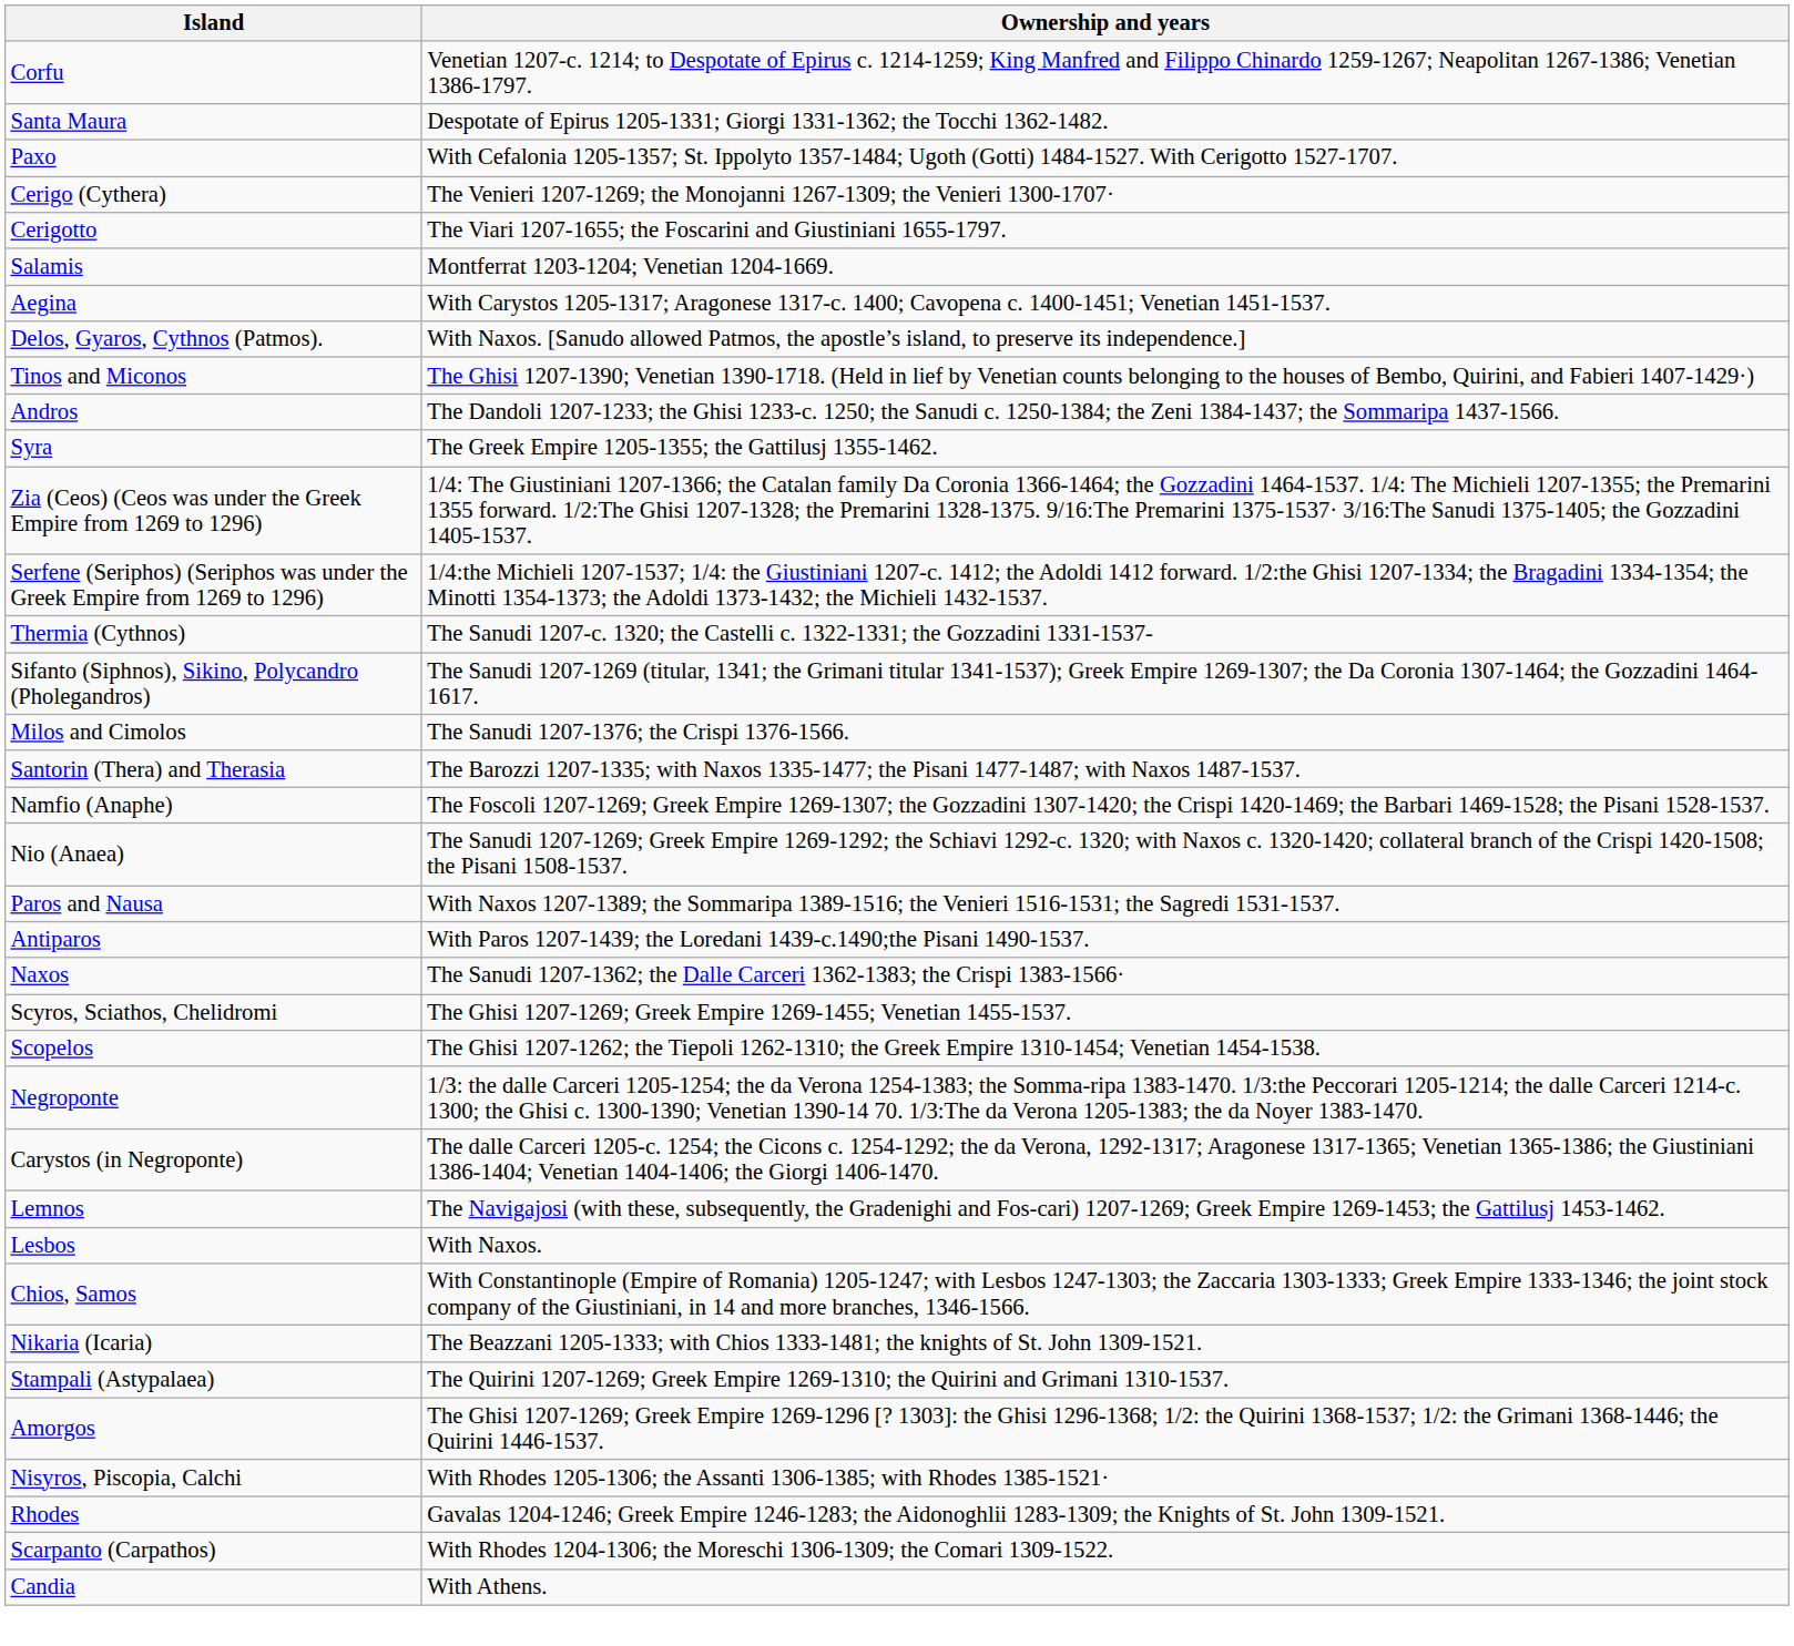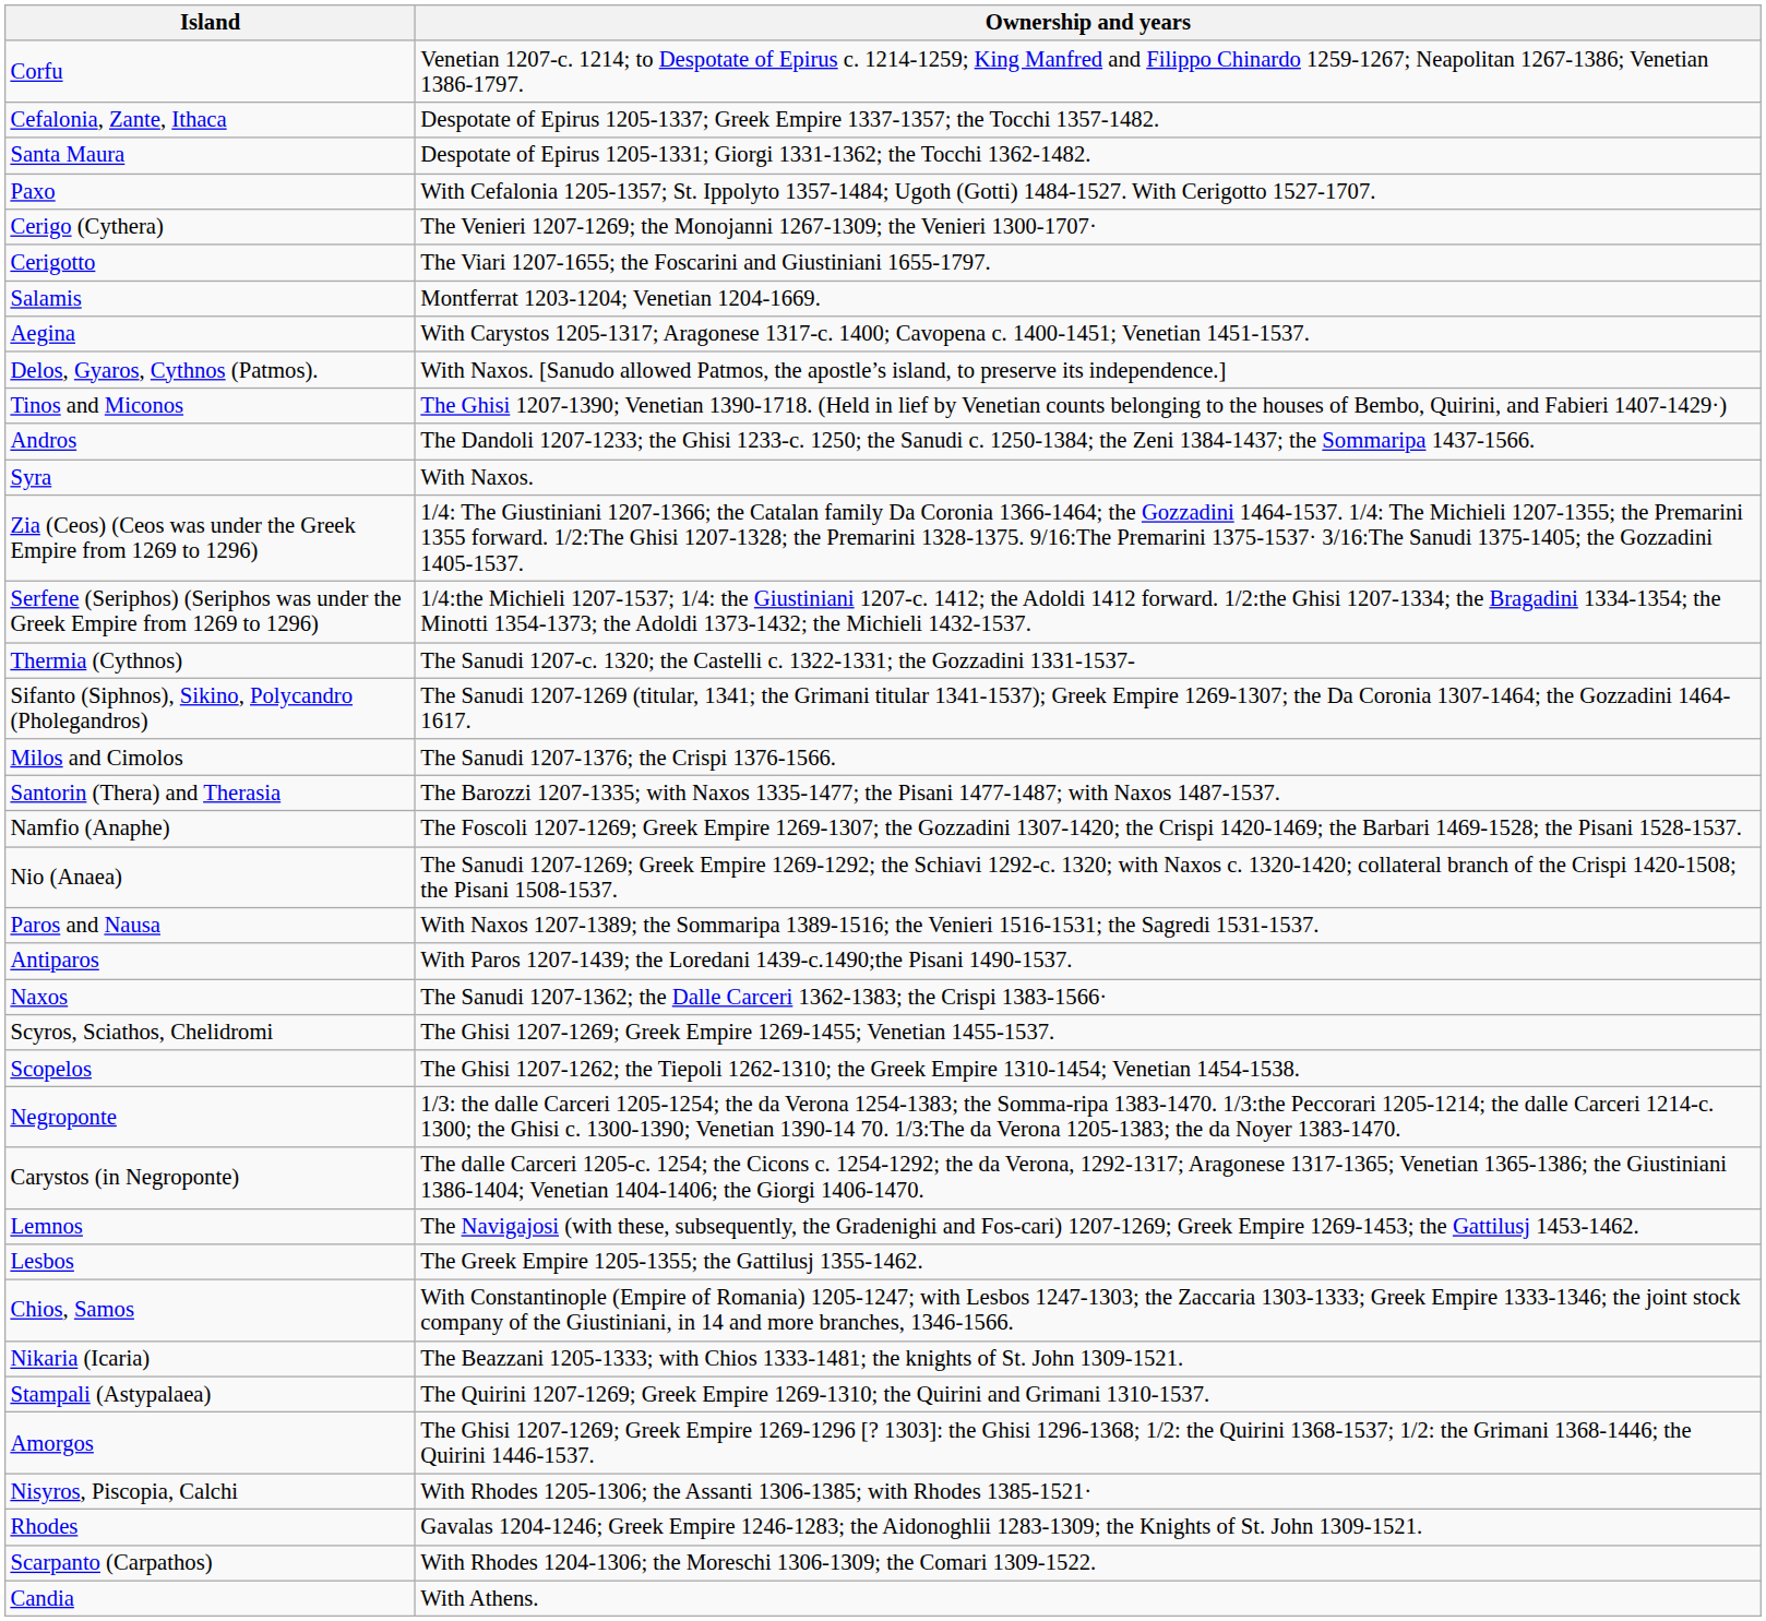 <table class="wikitable">
 <tr>
 <th>Island</th>
 <th>Ownership and years</th>
 </tr>
 <tr>
 <td><a href='#'>Corfu</a></td>
 <td>Venetian 1207-c. 1214; to <a href='#'>Despotate of Epirus</a> c. 1214-1259; <a href='#'>King Manfred</a> and <a href='#'>Filippo Chinardo</a> 1259-1267; Neapolitan 1267-1386; Venetian 1386-1797.</td>
+</tr>
+<tr>
+<td><a href='#'>Cefalonia</a>, <a href='#'>Zante</a>, <a href='#'>Ithaca</a></td>
+<td>Despotate of Epirus 1205-1337; Greek Empire 1337-1357; the Tocchi 1357-1482.</td>
 </tr>
 <tr>
 <td><a href='#'>Santa Maura</a></td>
 <td>Despotate of Epirus 1205-1331; Giorgi 1331-1362; the Tocchi 1362-1482.</td>
 </tr>
 <tr>
 <td><a href='#'>Paxo</a></td>
 <td>With Cefalonia 1205-1357; St. Ippolyto 1357-1484; Ugoth (Gotti) 1484-1527. With Cerigotto 1527-1707.</td>
 </tr>
 <tr>
 <td><a href='#'>Cerigo</a> (Cythera)</td>
 <td>The Venieri 1207-1269; the Monojanni 1267-1309; the Venieri 1300-1707·</td>
 </tr>
 <tr>
 <td><a href='#'>Cerigotto</a></td>
 <td>The Viari 1207-1655; the Foscarini and Giustiniani 1655-1797.</td>
 </tr>
 <tr>
 <td><a href='#'>Salamis</a></td>
 <td>Montferrat 1203-1204; Venetian 1204-1669.</td>
 </tr>
 <tr>
 <td><a href='#'>Aegina</a></td>
 <td>With Carystos 1205-1317; Aragonese 1317-c. 1400; Cavopena c. 1400-1451; Venetian 1451-1537.</td>
 </tr>
 <tr>
 <td><a href='#'>Delos</a>, <a href='#'>Gyaros</a>, <a href='#'>Cythnos</a> (Patmos).</td>
 <td>With Naxos. [Sanudo allowed Patmos, the apostle’s island, to preserve its independence.]</td>
 </tr>
 <tr>
 <td><a href='#'>Tinos</a> and <a href='#'>Miconos</a></td>
 <td><a href='#'>The Ghisi</a> 1207-1390; Venetian 1390-1718. (Held in lief by Venetian counts belonging to the houses of Bembo, Quirini, and Fabieri 1407-1429·)</td>
 </tr>
 <tr>
 <td><a href='#'>Andros</a></td>
 <td>The Dandoli 1207-1233; the Ghisi 1233-c. 1250; the Sanudi c. 1250-1384; the Zeni 1384-1437; the <a href='#'>Sommaripa</a> 1437-1566.</td>
 </tr>
 <tr>
 <td><a href='#'>Syra</a></td>
-<td>The Greek Empire 1205-1355; the Gattilusj 1355-1462.</td>
+<td>With Naxos.</td>
 </tr>
 <tr>
 <td><a href='#'>Zia</a> (Ceos) (Ceos was under the Greek Empire from 1269 to 1296)</td>
 <td>1/4: The Giustiniani 1207-1366; the Catalan family Da Coronia 1366-1464; the <a href='#'>Gozzadini</a> 1464-1537. 1/4: The Michieli 1207-1355; the Premarini 1355 forward. 1/2:The Ghisi 1207-1328; the Premarini 1328-1375. 9/16:The Premarini 1375-1537· 3/16:The Sanudi 1375-1405; the Gozzadini 1405-1537.</td>
 </tr>
 <tr>
 <td><a href='#'>Serfene</a> (Seriphos) (Seriphos was under the Greek Empire from 1269 to 1296)</td>
 <td>1/4:the Michieli 1207-1537; 1/4: the <a href='#'>Giustiniani</a> 1207-c. 1412; the Adoldi 1412 forward. 1/2:the Ghisi 1207-1334; the <a href='#'>Bragadini</a> 1334-1354; the Minotti 1354-1373; the Adoldi 1373-1432; the Michieli 1432-1537.</td>
 </tr>
 <tr>
 <td><a href='#'>Thermia</a> (Cythnos)</td>
 <td>The Sanudi 1207-c. 1320; the Castelli c. 1322-1331; the Gozzadini 1331-1537-</td>
 </tr>
 <tr>
 <td>Sifanto (Siphnos), <a href='#'>Sikino</a>, <a href='#'>Polycandro</a> (Pholegandros)</td>
 <td>The Sanudi 1207-1269 (titular, 1341; the Grimani titular 1341-1537); Greek Empire 1269-1307; the Da Coronia 1307-1464; the Gozzadini 1464-1617.</td>
 </tr>
 <tr>
 <td><a href='#'>Milos</a> and Cimolos</td>
 <td>The Sanudi 1207-1376; the Crispi 1376-1566.</td>
 </tr>
 <tr>
 <td><a href='#'>Santorin</a> (Thera) and <a href='#'>Therasia</a></td>
 <td>The Barozzi 1207-1335; with Naxos 1335-1477; the Pisani 1477-1487; with Naxos 1487-1537.</td>
 </tr>
 <tr>
 <td>Namfio (Anaphe)</td>
 <td>The Foscoli 1207-1269; Greek Empire 1269-1307; the Gozzadini 1307-1420; the Crispi 1420-1469; the Barbari 1469-1528; the Pisani 1528-1537.</td>
 </tr>
 <tr>
 <td>Nio (Anaea)</td>
 <td>The Sanudi 1207-1269; Greek Empire 1269-1292; the Schiavi 1292-c. 1320; with Naxos c. 1320-1420; collateral branch of the Crispi 1420-1508; the Pisani 1508-1537.</td>
 </tr>
 <tr>
 <td><a href='#'>Paros</a> and <a href='#'>Nausa</a></td>
 <td>With Naxos 1207-1389; the Sommaripa 1389-1516; the Venieri 1516-1531; the Sagredi 1531-1537.</td>
 </tr>
 <tr>
 <td><a href='#'>Antiparos</a></td>
 <td>With Paros 1207-1439; the Loredani 1439-c.1490;the Pisani 1490-1537.</td>
 </tr>
 <tr>
 <td><a href='#'>Naxos</a></td>
 <td>The Sanudi 1207-1362; the <a href='#'>Dalle Carceri</a> 1362-1383; the Crispi 1383-1566·</td>
 </tr>
 <tr>
 <td>Scyros, Sciathos, Chelidromi</td>
 <td>The Ghisi 1207-1269; Greek Empire 1269-1455; Venetian 1455-1537.</td>
 </tr>
 <tr>
 <td><a href='#'>Scopelos</a></td>
 <td>The Ghisi 1207-1262; the Tiepoli 1262-1310; the Greek Empire 1310-1454; Venetian 1454-1538.</td>
 </tr>
 <tr>
 <td><a href='#'>Negroponte</a></td>
 <td>1/3: the dalle Carceri 1205-1254; the da Verona 1254-1383; the Somma-ripa 1383-1470. 1/3:the Peccorari 1205-1214; the dalle Carceri 1214-c. 1300; the Ghisi c. 1300-1390; Venetian 1390-14 70. 1/3:The da Verona 1205-1383; the da Noyer 1383-1470.</td>
 </tr>
 <tr>
 <td>Carystos (in Negroponte)</td>
 <td>The dalle Carceri 1205-c. 1254; the Cicons c. 1254-1292; the da Verona, 1292-1317; Aragonese 1317-1365; Venetian 1365-1386; the Giustiniani 1386-1404; Venetian 1404-1406; the Giorgi 1406-1470.</td>
 </tr>
 <tr>
 <td><a href='#'>Lemnos</a></td>
 <td>The <a href='#'>Navigajosi</a> (with these, subsequently, the Gradenighi and Fos-cari) 1207-1269; Greek Empire 1269-1453; the <a href='#'>Gattilusj</a> 1453-1462.</td>
 </tr>
 <tr>
 <td><a href='#'>Lesbos</a></td>
-<td>With Naxos.</td>
+<td>The Greek Empire 1205-1355; the Gattilusj 1355-1462.</td>
 </tr>
 <tr>
 <td><a href='#'>Chios</a>, <a href='#'>Samos</a></td>
 <td>With Constantinople (Empire of Romania) 1205-1247; with Lesbos 1247-1303; the Zaccaria 1303-1333; Greek Empire 1333-1346; the joint stock company of the Giustiniani, in 14 and more branches, 1346-1566.</td>
 </tr>
 <tr>
 <td><a href='#'>Nikaria</a> (Icaria)</td>
 <td>The Beazzani 1205-1333; with Chios 1333-1481; the knights of St. John 1309-1521.</td>
 </tr>
 <tr>
 <td><a href='#'>Stampali</a> (Astypalaea)</td>
 <td>The Quirini 1207-1269; Greek Empire 1269-1310; the Quirini and Grimani 1310-1537.</td>
 </tr>
 <tr>
 <td><a href='#'>Amorgos</a></td>
 <td>The Ghisi 1207-1269; Greek Empire 1269-1296 [? 1303]: the Ghisi 1296-1368; 1/2: the Quirini 1368-1537; 1/2: the Grimani 1368-1446; the Quirini 1446-1537.</td>
 </tr>
 <tr>
 <td><a href='#'>Nisyros</a>, Piscopia, Calchi</td>
 <td>With Rhodes 1205-1306; the Assanti 1306-1385; with Rhodes 1385-1521·</td>
 </tr>
 <tr>
 <td><a href='#'>Rhodes</a></td>
 <td>Gavalas 1204-1246; Greek Empire 1246-1283; the Aidonoghlii 1283-1309; the Knights of St. John 1309-1521.</td>
 </tr>
 <tr>
 <td><a href='#'>Scarpanto</a> (Carpathos)</td>
 <td>With Rhodes 1204-1306; the Moreschi 1306-1309; the Comari 1309-1522.</td>
 </tr>
 <tr>
 <td><a href='#'>Candia</a></td>
 <td>With Athens.</td>
 </tr>
 </table>
